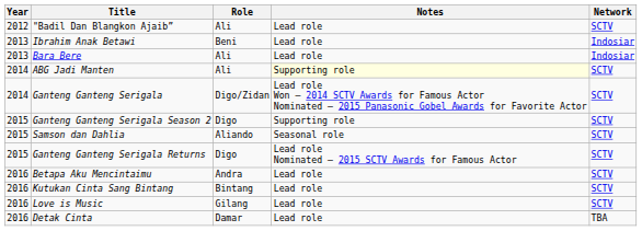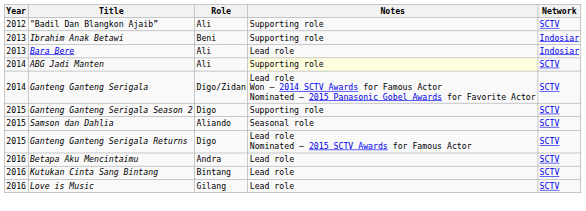 <table class= "wikitable">
 <tr>
 <th>Year</th>
 <th>Title</th>
 <th>Role</th>
 <th>Notes</th>
 <th>Network</th>
 </tr>
 <tr>
 <td>2012</td>
 <td>"Badil Dan Blangkon Ajaib”</td>
 <td>Ali</td>
-<td>Lead role</td>
+<td>Supporting role</td>
 <td><a href='#'>SCTV</a></td>
 </tr>
 <tr>
 <td>2013</td>
 <td><em>Ibrahim Anak Betawi</em></td>
 <td>Beni</td>
-<td>Lead role</td>
+<td>Supporting role</td>
 <td><a href='#'>Indosiar</a></td>
 </tr>
 <tr>
 <td>2013</td>
 <td><em><a href='#'>Bara Bere</a></em></td>
 <td>Ali</td>
 <td>Lead role</td>
 <td><a href='#'>Indosiar</a></td>
 </tr>
 <tr>
 <td>2014</td>
 <td><em>ABG Jadi Manten</em></td>
 <td>Ali</td>
 <td style="background: lightyellow;">Supporting role</td>
 <td><a href='#'>SCTV</a></td>
 </tr>
 <tr>
 <td>2014</td>
 <td><em>Ganteng Ganteng Serigala</em></td>
 <td>Digo/Zidan</td>
 <td>Lead role<br>Won – <a href='#'>2014 SCTV Awards</a> for Famous Actor<br>Nominated – <a href='#'>2015 Panasonic Gobel Awards</a> for Favorite Actor</td>
 <td><a href='#'>SCTV</a></td>
 </tr>
 <tr>
 <td>2015</td>
 <td><em>Ganteng Ganteng Serigala Season 2</em></td>
 <td>Digo</td>
 <td>Supporting role</td>
 <td><a href='#'>SCTV</a></td>
 </tr>
 <tr>
 <td>2015</td>
 <td><em>Samson dan Dahlia</em></td>
 <td>Aliando</td>
 <td>Seasonal role</td>
 <td><a href='#'>SCTV</a></td>
 </tr>
 <tr>
 <td>2015</td>
 <td><em>Ganteng Ganteng Serigala Returns</em></td>
 <td>Digo</td>
 <td>Lead role<br>Nominated — <a href='#'>2015 SCTV Awards</a> for Famous Actor</td>
 <td><a href='#'>SCTV</a></td>
 </tr>
 <tr>
 <td>2016</td>
 <td><em>Betapa Aku Mencintaimu</em></td>
 <td>Andra</td>
 <td>Lead role</td>
 <td><a href='#'>SCTV</a></td>
 </tr>
 <tr>
 <td>2016</td>
 <td><em>Kutukan Cinta Sang Bintang</em></td>
 <td>Bintang</td>
 <td>Lead role</td>
 <td><a href='#'>SCTV</a></td>
 </tr>
 <tr>
 <td>2016</td>
 <td><em>Love is Music</em></td>
 <td>Gilang</td>
 <td>Lead role</td>
 <td><a href='#'>SCTV</a></td>
 </tr>
-<tr>
-<td>2016</td>
-<td><em>Detak Cinta</em></td>
-<td>Damar</td>
-<td>Lead role</td>
-<td>TBA</td>
-</tr>
 </table>
